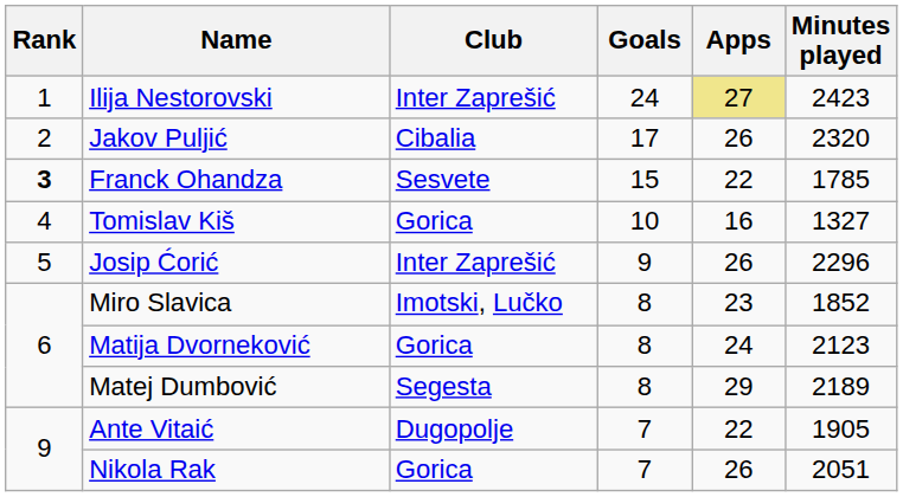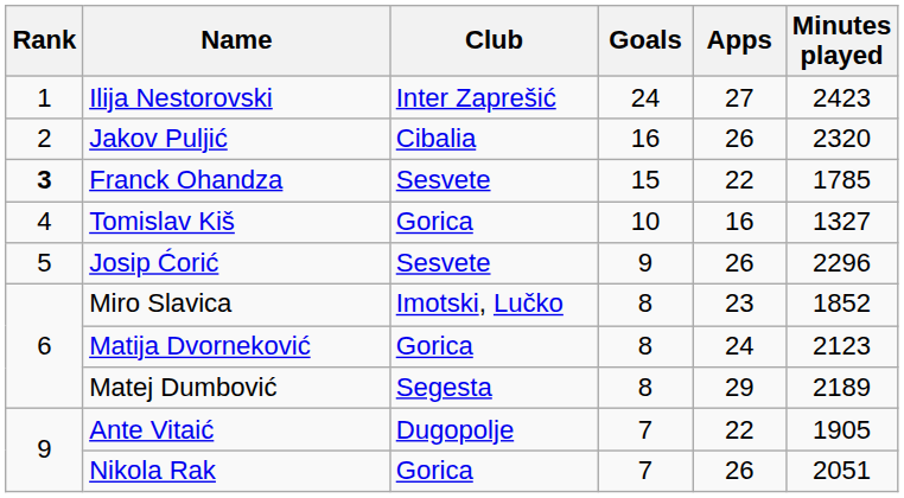 <table class="wikitable" style="text-align: center;">
 <tr>
 <th width=40>Rank</th>
 <th width=180>Name</th>
 <th width=120>Club</th>
 <th width=50>Goals</th>
 <th width=50>Apps</th>
 <th width=50>Minutes played</th>
 </tr>
 <tr>
 <td rowspan=1>1</td>
 <td align="left"> <a href='#'>Ilija Nestorovski</a></td>
 <td align="left"><a href='#'>Inter Zaprešić</a></td>
 <td>24</td>
-<td style="background: khaki;">27</td>
+<td>27</td>
 <td>2423</td>
 </tr>
 <tr>
 <td rowspan=1>2</td>
 <td align="left"> <a href='#'>Jakov Puljić</a></td>
 <td align="left"><a href='#'>Cibalia</a></td>
-<td>17</td>
+<td>16</td>
 <td>26</td>
 <td>2320</td>
 </tr>
 <tr>
 <td rowspan=1><strong>3</strong></td>
 <td align="left"> <a href='#'>Franck Ohandza</a></td>
 <td align="left"><a href='#'>Sesvete</a></td>
 <td>15</td>
 <td>22</td>
 <td>1785</td>
 </tr>
 <tr>
 <td rowspan=1>4</td>
 <td align="left"> <a href='#'>Tomislav Kiš</a></td>
 <td align="left"><a href='#'>Gorica</a></td>
 <td>10</td>
 <td>16</td>
 <td>1327</td>
 </tr>
 <tr>
 <td rowspan=1>5</td>
 <td align="left"> <a href='#'>Josip Ćorić</a></td>
-<td align="left"><a href='#'>Inter Zaprešić</a></td>
+<td align="left"><a href='#'>Sesvete</a></td>
 <td>9</td>
 <td>26</td>
 <td>2296</td>
 </tr>
 <tr>
 <td rowspan=3>6</td>
 <td align="left"> Miro Slavica</td>
 <td align="left"><a href='#'>Imotski</a>, <a href='#'>Lučko</a></td>
 <td>8</td>
 <td>23</td>
 <td>1852</td>
 </tr>
 <tr>
 <td align="left"> <a href='#'>Matija Dvorneković</a></td>
 <td align="left"><a href='#'>Gorica</a></td>
 <td>8</td>
 <td>24</td>
 <td>2123</td>
 </tr>
 <tr>
 <td align="left"> Matej Dumbović</td>
 <td align="left"><a href='#'>Segesta</a></td>
 <td>8</td>
 <td>29</td>
 <td>2189</td>
 </tr>
 <tr>
 <td rowspan=2>9</td>
 <td align="left"> <a href='#'>Ante Vitaić</a></td>
 <td align="left"><a href='#'>Dugopolje</a></td>
 <td>7</td>
 <td>22</td>
 <td>1905</td>
 </tr>
 <tr>
 <td align="left"> <a href='#'>Nikola Rak</a></td>
 <td align="left"><a href='#'>Gorica</a></td>
 <td>7</td>
 <td>26</td>
 <td>2051</td>
 </tr>
 </table>
